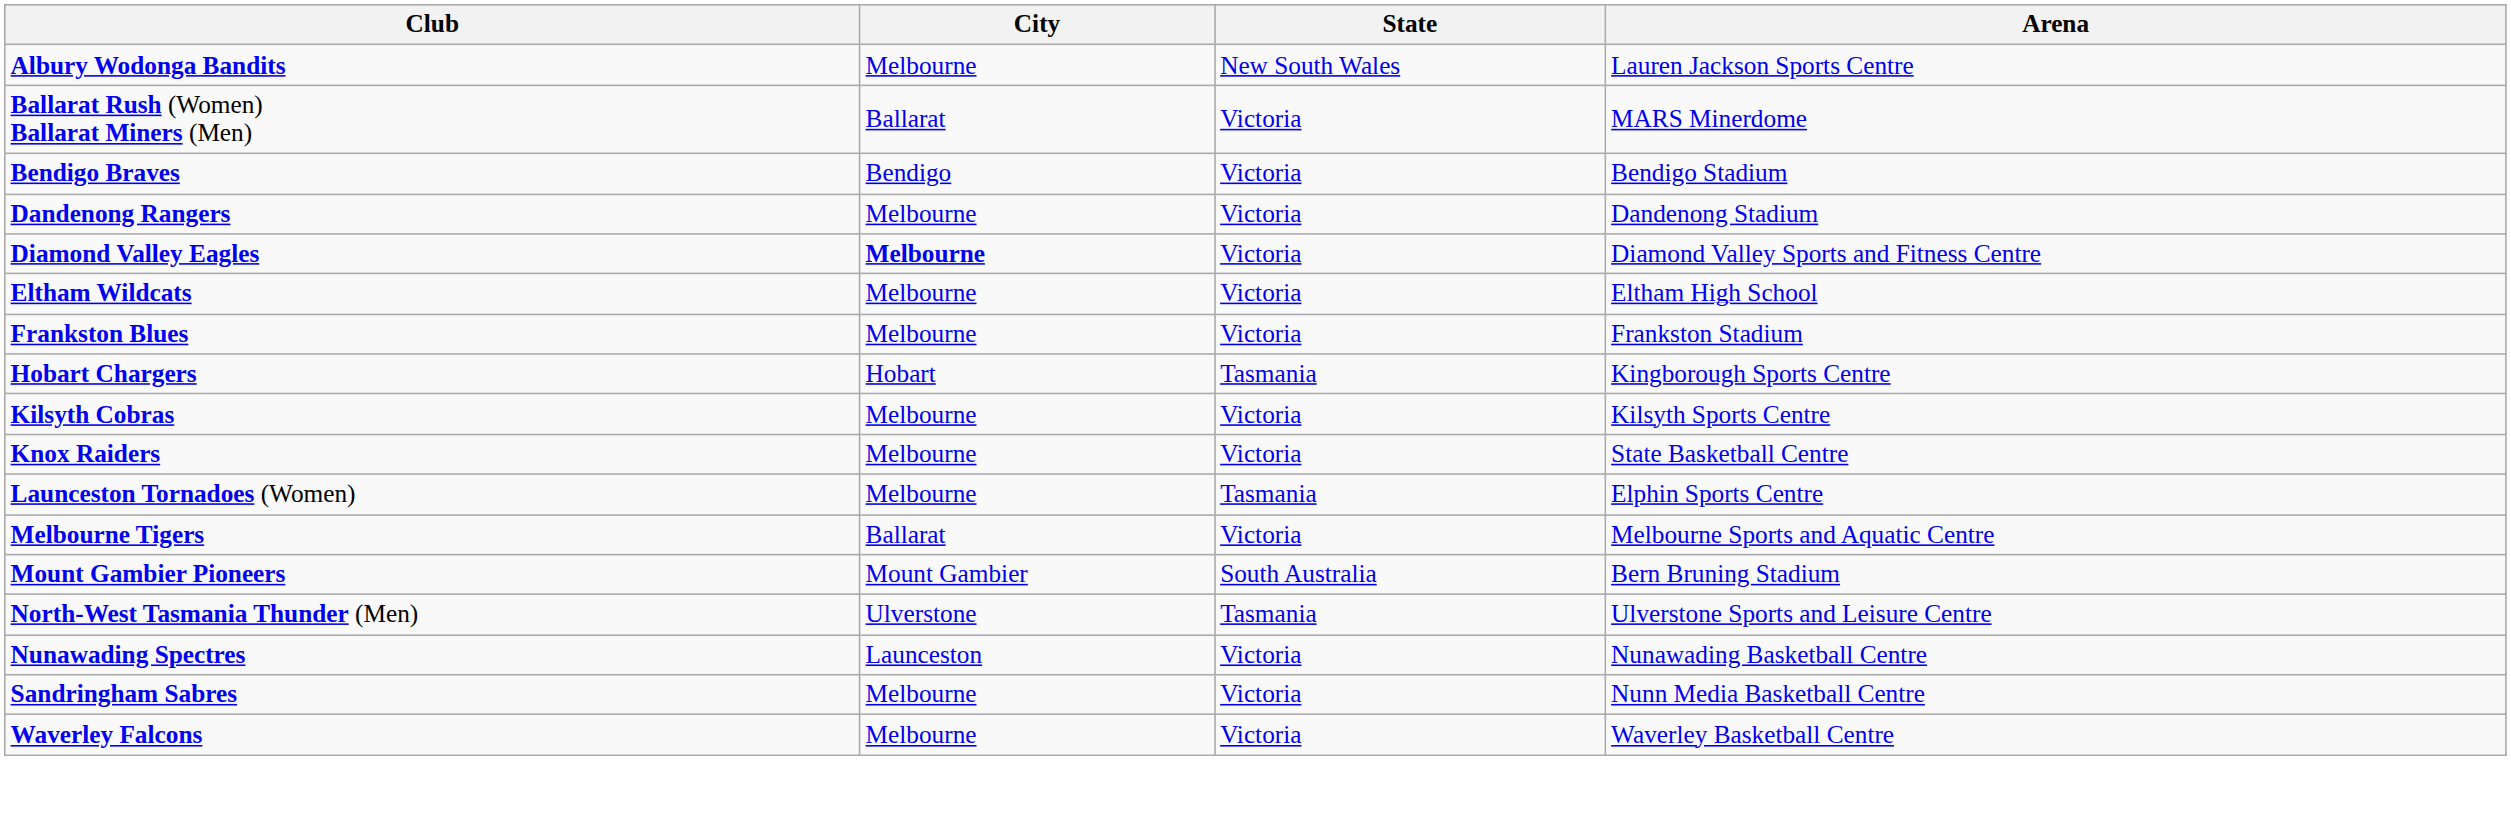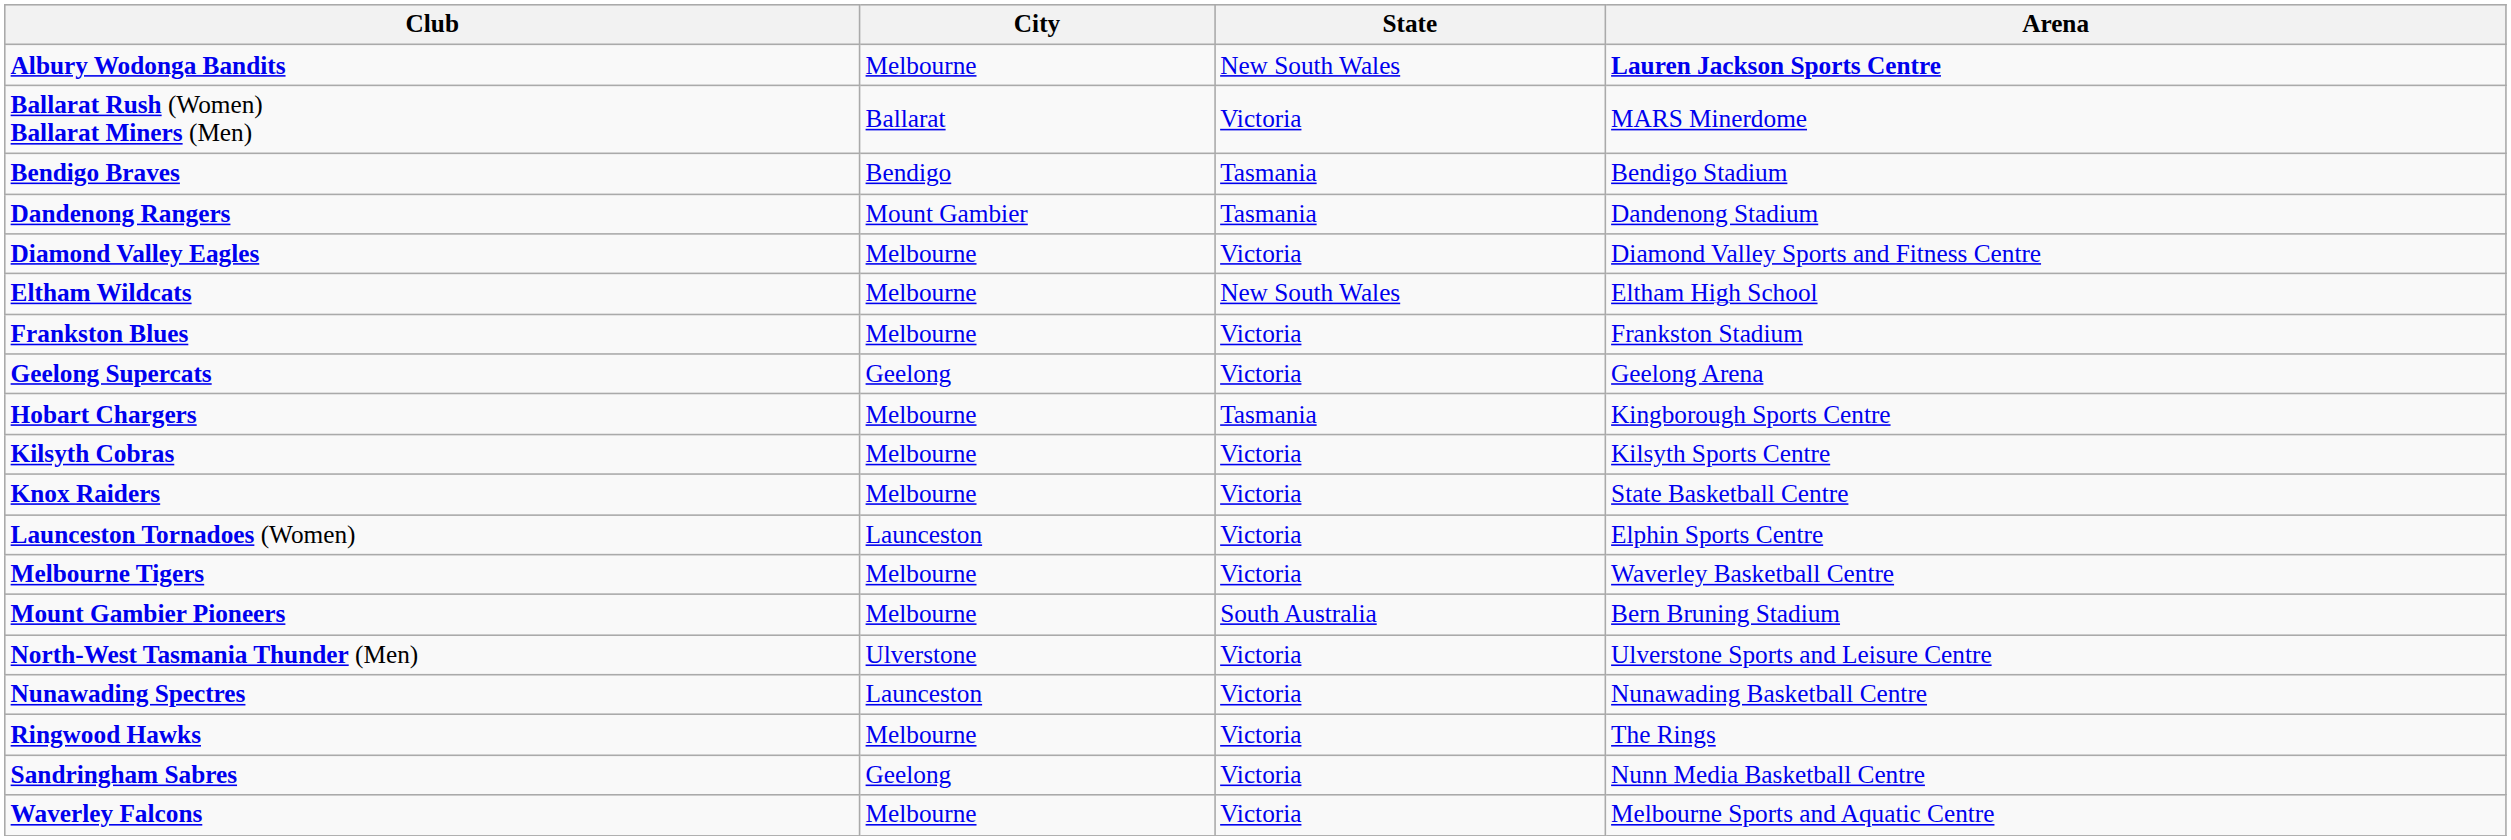 <table class="wikitable sortable" style="width:100%">
 <tr>
 <th>Club</th>
 <th>City</th>
 <th>State</th>
 <th>Arena</th>
 </tr>
 <tr>
 <td><strong><a href='#'>Albury Wodonga Bandits</a></strong></td>
 <td><a href='#'>Melbourne</a></td>
 <td> <a href='#'>New South Wales</a></td>
-<td><a href='#'>Lauren Jackson Sports Centre</a></td>
+<td><strong><a href='#'>Lauren Jackson Sports Centre</a></strong></td>
 </tr>
 <tr>
 <td><strong><a href='#'>Ballarat Rush</a></strong> (Women)<br><strong><a href='#'>Ballarat Miners</a></strong> (Men)</td>
 <td><a href='#'>Ballarat</a></td>
 <td> <a href='#'>Victoria</a></td>
 <td><a href='#'>MARS Minerdome</a></td>
 </tr>
 <tr>
 <td><strong><a href='#'>Bendigo Braves</a></strong></td>
 <td><a href='#'>Bendigo</a></td>
-<td> <a href='#'>Victoria</a></td>
+<td> <a href='#'>Tasmania</a></td>
 <td><a href='#'>Bendigo Stadium</a></td>
 </tr>
 <tr>
 <td><strong><a href='#'>Dandenong Rangers</a></strong></td>
-<td><a href='#'>Melbourne</a></td>
-<td> <a href='#'>Victoria</a></td>
+<td><a href='#'>Mount Gambier</a></td>
+<td> <a href='#'>Tasmania</a></td>
 <td><a href='#'>Dandenong Stadium</a></td>
 </tr>
 <tr>
 <td><strong><a href='#'>Diamond Valley Eagles</a></strong></td>
-<td><strong><a href='#'>Melbourne</a></strong></td>
+<td><a href='#'>Melbourne</a></td>
 <td> <a href='#'>Victoria</a></td>
 <td><a href='#'>Diamond Valley Sports and Fitness Centre</a></td>
 </tr>
 <tr>
 <td><strong><a href='#'>Eltham Wildcats</a></strong></td>
 <td><a href='#'>Melbourne</a></td>
-<td> <a href='#'>Victoria</a></td>
+<td> <a href='#'>New South Wales</a></td>
 <td><a href='#'>Eltham High School</a></td>
 </tr>
 <tr>
 <td><strong><a href='#'>Frankston Blues</a></strong></td>
 <td><a href='#'>Melbourne</a></td>
 <td> <a href='#'>Victoria</a></td>
 <td><a href='#'>Frankston Stadium</a></td>
 </tr>
 <tr>
+<td><strong><a href='#'>Geelong Supercats</a></strong></td>
+<td><a href='#'>Geelong</a></td>
+<td> <a href='#'>Victoria</a></td>
+<td><a href='#'>Geelong Arena</a></td>
+</tr>
+<tr>
 <td><strong><a href='#'>Hobart Chargers</a></strong></td>
-<td><a href='#'>Hobart</a></td>
+<td><a href='#'>Melbourne</a></td>
 <td> <a href='#'>Tasmania</a></td>
 <td><a href='#'>Kingborough Sports Centre</a></td>
 </tr>
 <tr>
 <td><strong><a href='#'>Kilsyth Cobras</a></strong></td>
 <td><a href='#'>Melbourne</a></td>
 <td> <a href='#'>Victoria</a></td>
 <td><a href='#'>Kilsyth Sports Centre</a></td>
 </tr>
 <tr>
 <td><strong><a href='#'>Knox Raiders</a></strong></td>
 <td><a href='#'>Melbourne</a></td>
 <td> <a href='#'>Victoria</a></td>
 <td><a href='#'>State Basketball Centre</a></td>
 </tr>
 <tr>
 <td><strong><a href='#'>Launceston Tornadoes</a></strong> (Women)</td>
-<td><a href='#'>Melbourne</a></td>
-<td> <a href='#'>Tasmania</a></td>
+<td><a href='#'>Launceston</a></td>
+<td> <a href='#'>Victoria</a></td>
 <td><a href='#'>Elphin Sports Centre</a></td>
 </tr>
 <tr>
 <td><strong><a href='#'>Melbourne Tigers</a></strong></td>
-<td><a href='#'>Ballarat</a></td>
+<td><a href='#'>Melbourne</a></td>
 <td> <a href='#'>Victoria</a></td>
-<td><a href='#'>Melbourne Sports and Aquatic Centre</a></td>
+<td><a href='#'>Waverley Basketball Centre</a></td>
 </tr>
 <tr>
 <td><strong><a href='#'>Mount Gambier Pioneers</a></strong></td>
-<td><a href='#'>Mount Gambier</a></td>
+<td><a href='#'>Melbourne</a></td>
 <td> <a href='#'>South Australia</a></td>
 <td><a href='#'>Bern Bruning Stadium</a></td>
 </tr>
 <tr>
 <td><strong><a href='#'>North-West Tasmania Thunder</a></strong> (Men)</td>
 <td><a href='#'>Ulverstone</a></td>
-<td> <a href='#'>Tasmania</a></td>
+<td> <a href='#'>Victoria</a></td>
 <td><a href='#'>Ulverstone Sports and Leisure Centre</a></td>
 </tr>
 <tr>
 <td><strong><a href='#'>Nunawading Spectres</a></strong></td>
 <td><a href='#'>Launceston</a></td>
 <td> <a href='#'>Victoria</a></td>
 <td><a href='#'>Nunawading Basketball Centre</a></td>
 </tr>
 <tr>
+<td><strong><a href='#'>Ringwood Hawks</a></strong></td>
+<td><a href='#'>Melbourne</a></td>
+<td> <a href='#'>Victoria</a></td>
+<td><a href='#'>The Rings</a></td>
+</tr>
+<tr>
 <td><strong><a href='#'>Sandringham Sabres</a></strong></td>
-<td><a href='#'>Melbourne</a></td>
+<td><a href='#'>Geelong</a></td>
 <td> <a href='#'>Victoria</a></td>
 <td><a href='#'>Nunn Media Basketball Centre</a></td>
 </tr>
 <tr>
 <td><strong><a href='#'>Waverley Falcons</a></strong></td>
 <td><a href='#'>Melbourne</a></td>
 <td> <a href='#'>Victoria</a></td>
-<td><a href='#'>Waverley Basketball Centre</a></td>
+<td><a href='#'>Melbourne Sports and Aquatic Centre</a></td>
 </tr>
 </table>
